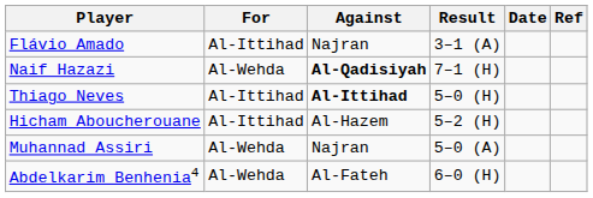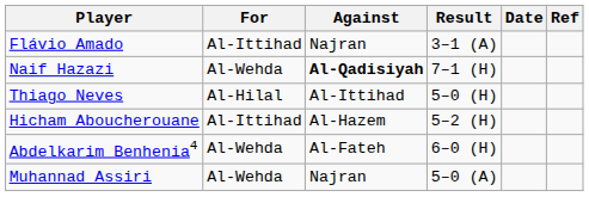 <table class="wikitable">
 <tr>
 <th>Player</th>
 <th>For</th>
 <th>Against</th>
 <th style="text-align:center">Result</th>
 <th>Date</th>
 <th>Ref</th>
 </tr>
 <tr>
 <td> <a href='#'>Flávio Amado</a></td>
 <td>Al-Ittihad</td>
 <td>Najran</td>
 <td>3–1 (A)</td>
 <td></td>
 <td></td>
 </tr>
 <tr>
 <td> <a href='#'>Naif Hazazi</a></td>
 <td>Al-Wehda</td>
 <td><strong>Al-Qadisiyah</strong></td>
 <td>7–1 (H)</td>
 <td></td>
 <td></td>
 </tr>
 <tr>
 <td> <a href='#'>Thiago Neves</a></td>
+<td>Al-Hilal</td>
 <td>Al-Ittihad</td>
-<td><strong>Al-Ittihad</strong></td>
 <td>5–0 (H)</td>
 <td></td>
 <td></td>
 </tr>
 <tr>
 <td> <a href='#'>Hicham Aboucherouane</a></td>
 <td>Al-Ittihad</td>
 <td>Al-Hazem</td>
 <td>5–2 (H)</td>
 <td></td>
 <td></td>
 </tr>
 <tr>
+<td> <a href='#'>Abdelkarim Benhenia</a><sup>4</sup></td>
+<td>Al-Wehda</td>
+<td>Al-Fateh</td>
+<td>6–0 (H)</td>
+<td></td>
+<td></td>
+</tr>
+<tr>
 <td> <a href='#'>Muhannad Assiri</a></td>
 <td>Al-Wehda</td>
 <td>Najran</td>
 <td>5–0 (A)</td>
 <td></td>
 <td></td>
 </tr>
-<tr>
-<td> <a href='#'>Abdelkarim Benhenia</a><sup>4</sup></td>
-<td>Al-Wehda</td>
-<td>Al-Fateh</td>
-<td>6–0 (H)</td>
-<td></td>
-<td></td>
-</tr>
 </table>
